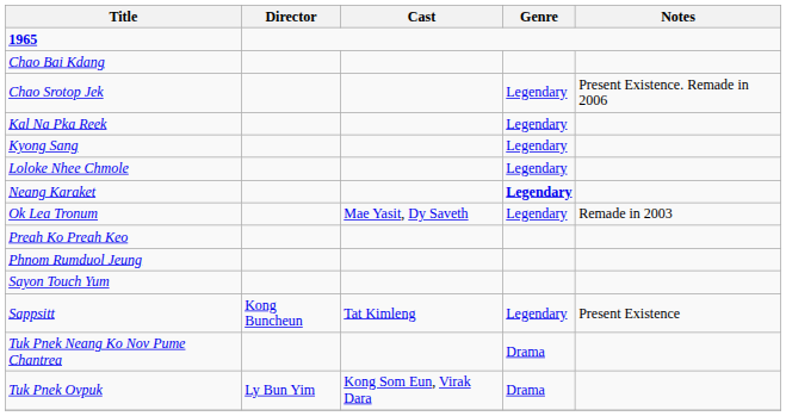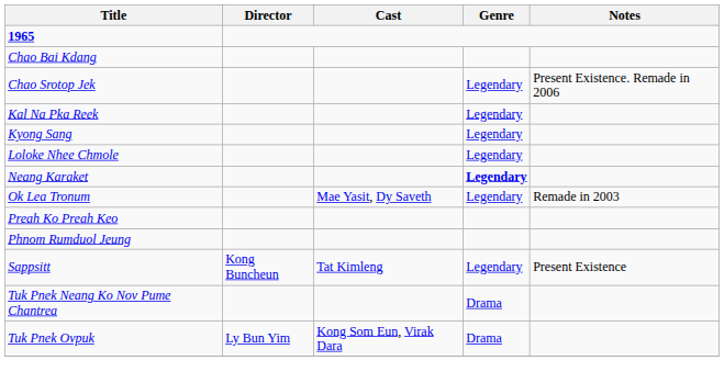 <table class="wikitable">
 <tr>
 <th>Title</th>
 <th>Director</th>
 <th>Cast</th>
 <th>Genre</th>
 <th>Notes</th>
 </tr>
 <tr>
 <td><strong><a href='#'>1965</a></strong></td>
 </tr>
 <tr>
 <td><em><a href='#'>Chao Bai Kdang</a></em></td>
 <td></td>
 <td></td>
 <td></td>
 <td></td>
 </tr>
 <tr>
 <td><em><a href='#'>Chao Srotop Jek</a></em></td>
 <td></td>
 <td></td>
 <td><a href='#'>Legendary</a></td>
 <td>Present Existence. Remade in 2006</td>
 </tr>
 <tr>
 <td><em><a href='#'>Kal Na Pka Reek</a></em></td>
 <td></td>
 <td></td>
 <td><a href='#'>Legendary</a></td>
 <td></td>
 </tr>
 <tr>
 <td><em><a href='#'>Kyong Sang</a></em></td>
 <td></td>
 <td></td>
 <td><a href='#'>Legendary</a></td>
 <td></td>
 </tr>
 <tr>
 <td><em><a href='#'>Loloke Nhee Chmole</a></em></td>
 <td></td>
 <td></td>
 <td><a href='#'>Legendary</a></td>
 <td></td>
 </tr>
 <tr>
 <td><em><a href='#'>Neang Karaket</a></em></td>
 <td></td>
 <td></td>
 <td><strong><a href='#'>Legendary</a></strong></td>
 <td></td>
 </tr>
 <tr>
 <td><em><a href='#'>Ok Lea Tronum</a></em></td>
 <td></td>
 <td><a href='#'>Mae Yasit</a>, <a href='#'>Dy Saveth</a></td>
 <td><a href='#'>Legendary</a></td>
 <td>Remade in 2003</td>
 </tr>
 <tr>
 <td><em><a href='#'>Preah Ko Preah Keo</a></em></td>
 <td></td>
 <td></td>
 <td></td>
 <td></td>
 </tr>
 <tr>
 <td><em><a href='#'>Phnom Rumduol Jeung</a></em></td>
 <td></td>
 <td></td>
 <td></td>
 <td></td>
 </tr>
 <tr>
-<td><em><a href='#'>Sayon Touch Yum</a></em></td>
-<td></td>
-<td></td>
-<td></td>
-<td></td>
-</tr>
-<tr>
 <td><em><a href='#'>Sappsitt</a></em></td>
 <td><a href='#'>Kong Buncheun</a></td>
 <td><a href='#'>Tat Kimleng</a></td>
 <td><a href='#'>Legendary</a></td>
 <td>Present Existence</td>
 </tr>
 <tr>
 <td><em><a href='#'>Tuk Pnek Neang Ko Nov Pume Chantrea</a></em></td>
 <td></td>
 <td></td>
 <td><a href='#'>Drama</a></td>
 <td></td>
 </tr>
 <tr>
 <td><em><a href='#'>Tuk Pnek Ovpuk</a></em></td>
 <td><a href='#'>Ly Bun Yim</a></td>
 <td><a href='#'>Kong Som Eun</a>, <a href='#'>Virak Dara</a></td>
 <td><a href='#'>Drama</a></td>
 <td></td>
 </tr>
 <tr>
 </tr>
 </table>
